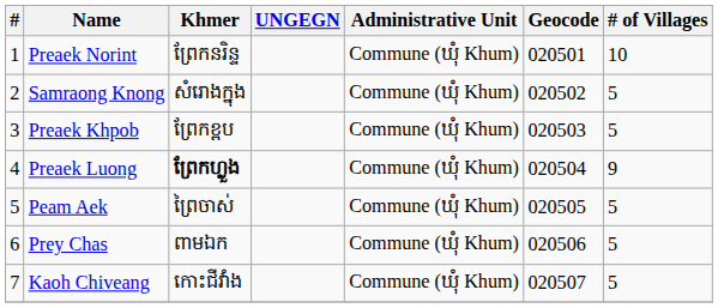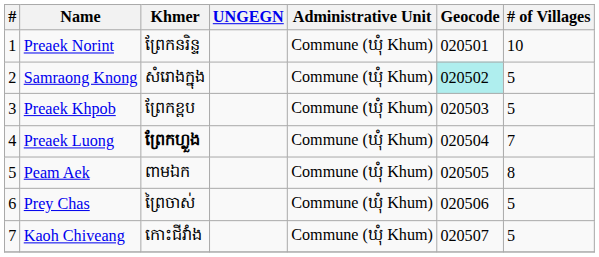 <table class="wikitable sortable">
 <tr>
 <th>#</th>
 <th>Name</th>
 <th>Khmer</th>
 <th><a href='#'>UNGEGN</a></th>
 <th>Administrative Unit</th>
 <th>Geocode</th>
 <th># of Villages</th>
 </tr>
 <tr>
 <td>1</td>
 <td><a href='#'>Preaek Norint</a></td>
 <td>ព្រែកនរិន្ទ</td>
 <td></td>
 <td>Commune (ឃុំ Khum)</td>
 <td>020501</td>
 <td>10</td>
 </tr>
 <tr>
 <td>2</td>
 <td><a href='#'>Samraong Knong</a></td>
 <td>សំរោងក្នុង</td>
 <td></td>
 <td>Commune (ឃុំ Khum)</td>
-<td>020502</td>
+<td style="background: paleturquoise;">020502</td>
 <td>5</td>
 </tr>
 <tr>
 <td>3</td>
 <td><a href='#'>Preaek Khpob</a></td>
 <td>ព្រែកខ្ពប</td>
 <td></td>
 <td>Commune (ឃុំ Khum)</td>
 <td>020503</td>
 <td>5</td>
 </tr>
 <tr>
 <td>4</td>
 <td><a href='#'>Preaek Luong</a></td>
 <td><strong>ព្រែកហ្លួង</strong></td>
 <td></td>
 <td>Commune (ឃុំ Khum)</td>
 <td>020504</td>
-<td>9</td>
+<td>7</td>
 </tr>
 <tr>
 <td>5</td>
 <td><a href='#'>Peam Aek</a></td>
-<td>ព្រៃចាស់</td>
+<td>ពាមឯក</td>
 <td></td>
 <td>Commune (ឃុំ Khum)</td>
 <td>020505</td>
-<td>5</td>
+<td>8</td>
 </tr>
 <tr>
 <td>6</td>
 <td><a href='#'>Prey Chas</a></td>
-<td>ពាមឯក</td>
+<td>ព្រៃចាស់</td>
 <td></td>
 <td>Commune (ឃុំ Khum)</td>
 <td>020506</td>
 <td>5</td>
 </tr>
 <tr>
 <td>7</td>
 <td><a href='#'>Kaoh Chiveang</a></td>
 <td>កោះជីវាំង</td>
 <td></td>
 <td>Commune (ឃុំ Khum)</td>
 <td>020507</td>
 <td>5</td>
 </tr>
 <tr>
 </tr>
 </table>
